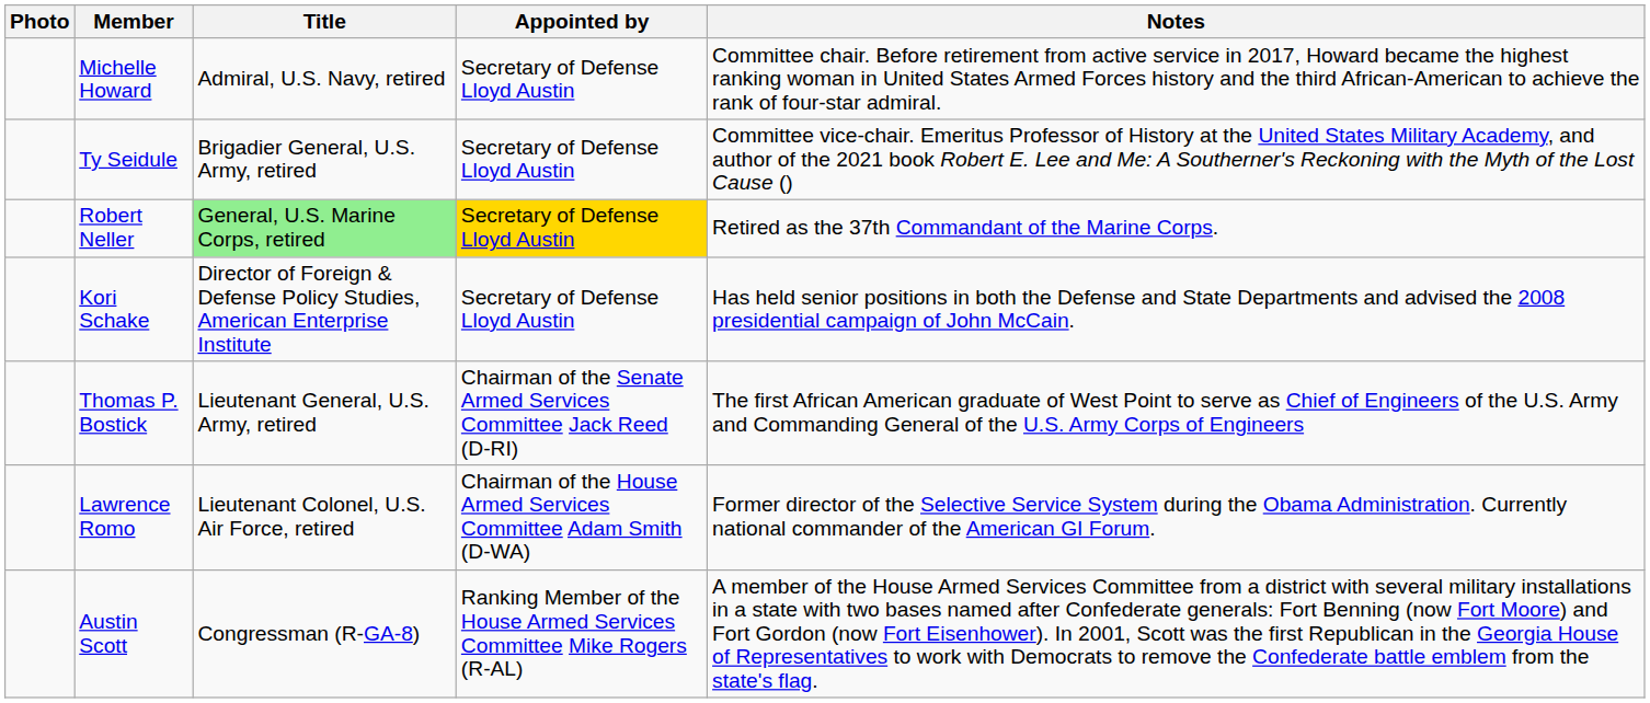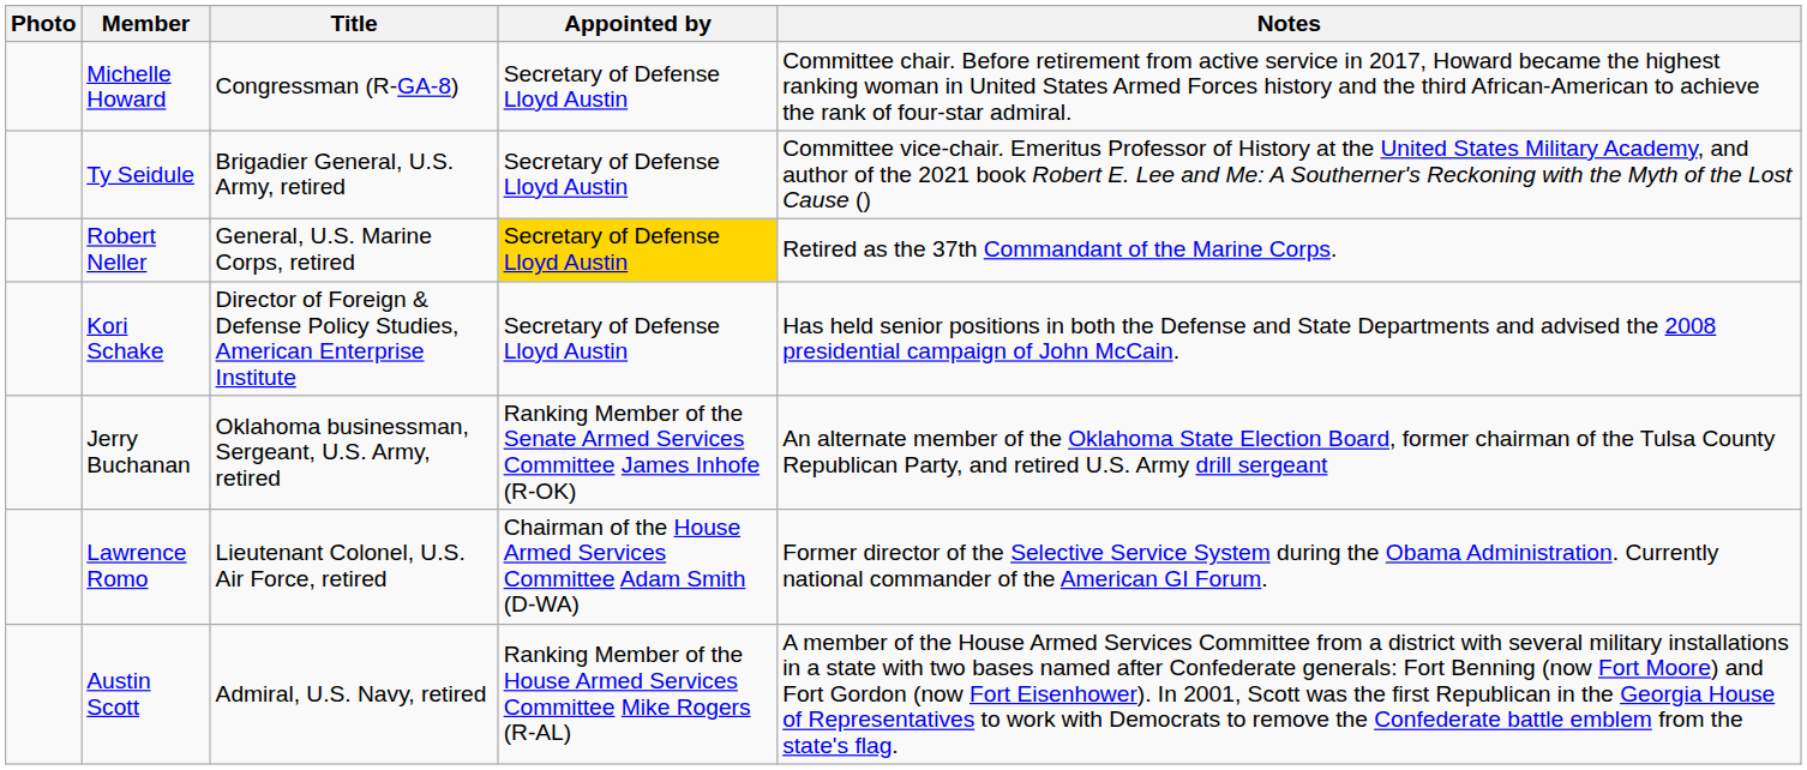 <table class="wikitable">
 <tr>
 <th>Photo</th>
 <th>Member</th>
 <th>Title</th>
 <th>Appointed by</th>
 <th>Notes</th>
 </tr>
 <tr>
 <td></td>
 <td><a href='#'>Michelle Howard</a></td>
-<td>Admiral, U.S. Navy, retired</td>
+<td>Congressman (R-<a href='#'>GA-8</a>)</td>
 <td>Secretary of Defense <a href='#'>Lloyd Austin</a></td>
 <td>Committee chair. Before retirement from active service in 2017, Howard became the highest ranking woman in United States Armed Forces history and the third African-American to achieve the rank of four-star admiral.</td>
 </tr>
 <tr>
 <td></td>
 <td><a href='#'>Ty Seidule</a></td>
 <td>Brigadier General, U.S. Army, retired</td>
 <td>Secretary of Defense <a href='#'>Lloyd Austin</a></td>
 <td>Committee vice-chair. Emeritus Professor of History at the <a href='#'>United States Military Academy</a>, and author of the 2021 book <em>Robert E. Lee and Me: A Southerner's Reckoning with the Myth of the Lost Cause</em> ()</td>
 </tr>
 <tr>
 <td></td>
 <td><a href='#'>Robert Neller</a></td>
-<td style="background: lightgreen;">General, U.S. Marine Corps, retired</td>
+<td>General, U.S. Marine Corps, retired</td>
 <td style="background: gold;">Secretary of Defense <a href='#'>Lloyd Austin</a></td>
 <td>Retired as the 37th <a href='#'>Commandant of the Marine Corps</a>.</td>
 </tr>
 <tr>
 <td></td>
 <td><a href='#'>Kori Schake</a></td>
 <td>Director of Foreign & Defense Policy Studies, <a href='#'>American Enterprise Institute</a></td>
 <td>Secretary of Defense <a href='#'>Lloyd Austin</a></td>
 <td>Has held senior positions in both the Defense and State Departments and advised the <a href='#'>2008 presidential campaign of John McCain</a>.</td>
 </tr>
 <tr>
 <td></td>
-<td><a href='#'>Thomas P. Bostick</a></td>
-<td>Lieutenant General, U.S. Army, retired</td>
-<td>Chairman of the <a href='#'>Senate Armed Services Committee</a> <a href='#'>Jack Reed</a> (D-RI)</td>
-<td>The first African American graduate of West Point to serve as <a href='#'>Chief of Engineers</a> of the U.S. Army and Commanding General of the <a href='#'>U.S. Army Corps of Engineers</a></td>
+<td>Jerry Buchanan</td>
+<td>Oklahoma businessman, Sergeant, U.S. Army, retired</td>
+<td>Ranking Member of the <a href='#'>Senate Armed Services Committee</a> <a href='#'>James Inhofe</a> (R-OK)</td>
+<td>An alternate member of the <a href='#'>Oklahoma State Election Board</a>, former chairman of the Tulsa County Republican Party, and retired U.S. Army <a href='#'>drill sergeant</a></td>
 </tr>
 <tr>
 <td></td>
 <td><a href='#'>Lawrence Romo</a></td>
 <td>Lieutenant Colonel, U.S. Air Force, retired</td>
 <td>Chairman of the <a href='#'>House Armed Services Committee</a> <a href='#'>Adam Smith</a> (D-WA)</td>
 <td>Former director of the <a href='#'>Selective Service System</a> during the <a href='#'>Obama Administration</a>. Currently national commander of the <a href='#'>American GI Forum</a>.</td>
 </tr>
 <tr>
 <td></td>
 <td><a href='#'>Austin Scott</a></td>
-<td>Congressman (R-<a href='#'>GA-8</a>)</td>
+<td>Admiral, U.S. Navy, retired</td>
 <td>Ranking Member of the <a href='#'>House Armed Services Committee</a> <a href='#'>Mike Rogers</a> (R-AL)</td>
 <td>A member of the House Armed Services Committee from a district with several military installations in a state with two bases named after Confederate generals: Fort Benning (now <a href='#'>Fort Moore</a>) and Fort Gordon (now <a href='#'>Fort Eisenhower</a>). In 2001, Scott was the first Republican in the <a href='#'>Georgia House of Representatives</a> to work with Democrats to remove the <a href='#'>Confederate battle emblem</a> from the <a href='#'>state's flag</a>.</td>
 </tr>
 </table>
